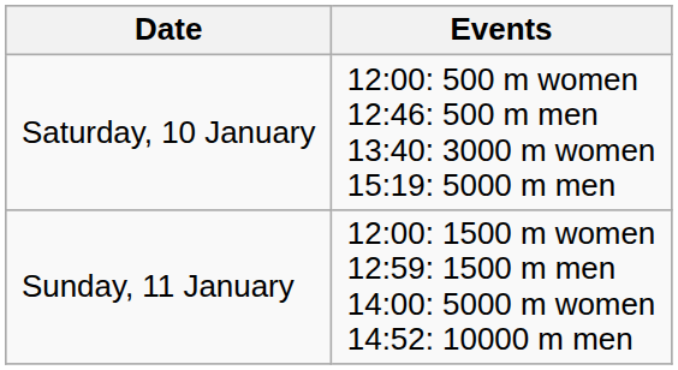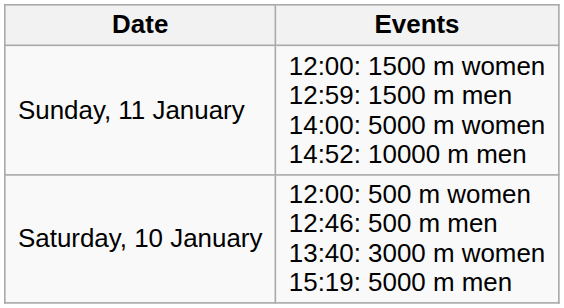 <table class="wikitable" border="1">
 <tr>
 <th> Date </th>
 <th> Events </th>
 </tr>
 <tr>
+<td> Sunday, 11 January </td>
+<td> 12:00: 1500 m women <br> 12:59: 1500 m men <br> 14:00: 5000 m women <br> 14:52: 10000 m men </td>
+</tr>
+<tr>
 <td> Saturday, 10 January </td>
 <td> 12:00: 500 m women <br> 12:46: 500 m men <br> 13:40: 3000 m women <br> 15:19: 5000 m men </td>
 </tr>
-<tr>
-<td> Sunday, 11 January </td>
-<td> 12:00: 1500 m women <br> 12:59: 1500 m men <br> 14:00: 5000 m women <br> 14:52: 10000 m men </td>
-</tr>
 </table>
